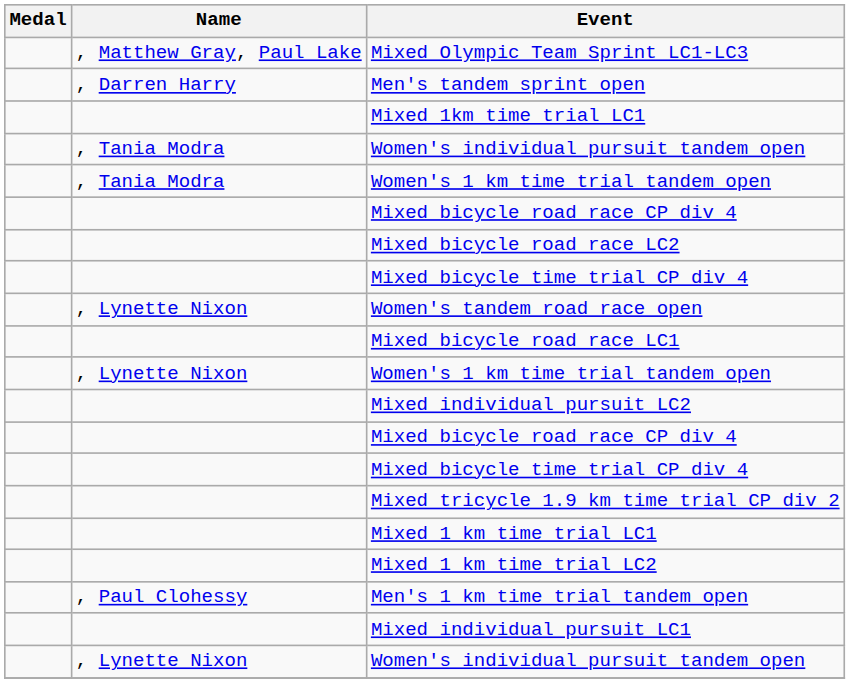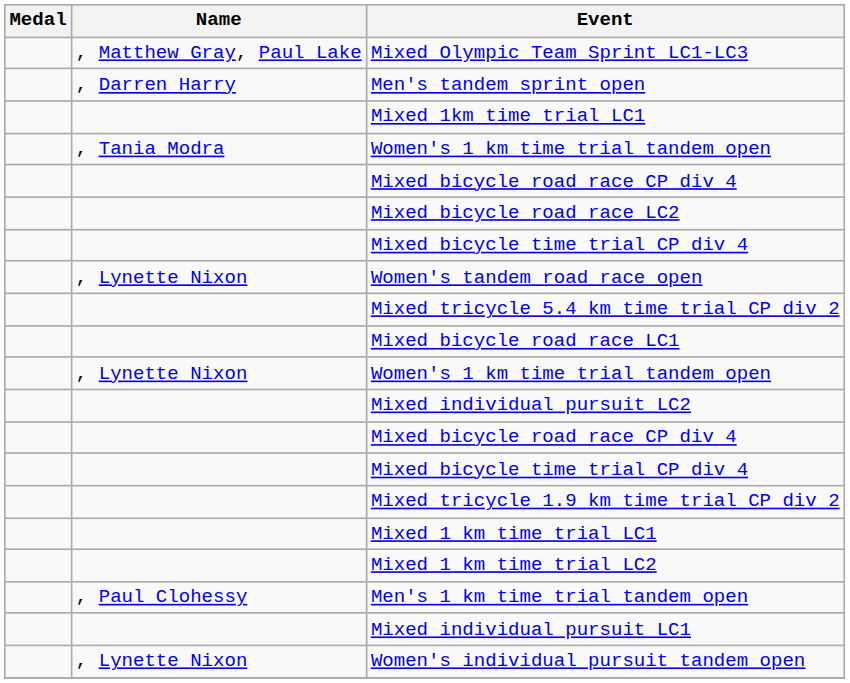 <table class="wikitable sortable" style="font-size:90%">
 <tr>
 <th>Medal</th>
 <th>Name</th>
 <th>Event</th>
 </tr>
 <tr>
 <td></td>
 <td>, <a href='#'>Matthew Gray</a>, <a href='#'>Paul Lake</a></td>
 <td><a href='#'>Mixed Olympic Team Sprint LC1-LC3</a></td>
 </tr>
 <tr>
 <td></td>
 <td>, <a href='#'>Darren Harry</a></td>
 <td><a href='#'>Men's tandem sprint open</a></td>
 </tr>
 <tr>
 <td></td>
 <td></td>
 <td><a href='#'>Mixed 1km time trial LC1</a></td>
-</tr>
-<tr>
-<td></td>
-<td>, <a href='#'>Tania Modra</a></td>
-<td><a href='#'>Women's individual pursuit tandem open</a></td>
 </tr>
 <tr>
 <td></td>
 <td>, <a href='#'>Tania Modra</a></td>
 <td><a href='#'>Women's 1 km time trial tandem open</a></td>
 </tr>
 <tr>
 <td></td>
 <td></td>
 <td><a href='#'>Mixed bicycle road race CP div 4</a></td>
 </tr>
 <tr>
 <td></td>
 <td></td>
 <td><a href='#'>Mixed bicycle road race LC2</a></td>
 </tr>
 <tr>
 <td></td>
 <td></td>
 <td><a href='#'>Mixed bicycle time trial CP div 4</a></td>
 </tr>
 <tr>
 <td></td>
 <td>, <a href='#'>Lynette Nixon</a></td>
 <td><a href='#'>Women's tandem road race open</a></td>
+</tr>
+<tr>
+<td></td>
+<td></td>
+<td><a href='#'>Mixed tricycle 5.4 km time trial CP div 2</a></td>
 </tr>
 <tr>
 <td></td>
 <td></td>
 <td><a href='#'>Mixed bicycle road race LC1</a></td>
 </tr>
 <tr>
 <td></td>
 <td>, <a href='#'>Lynette Nixon</a></td>
 <td><a href='#'>Women's 1 km time trial tandem open</a></td>
 </tr>
 <tr>
 <td></td>
 <td></td>
 <td><a href='#'>Mixed individual pursuit LC2</a></td>
 </tr>
 <tr>
 <td></td>
 <td></td>
 <td><a href='#'>Mixed bicycle road race CP div 4</a></td>
 </tr>
 <tr>
 <td></td>
 <td></td>
 <td><a href='#'>Mixed bicycle time trial CP div 4</a></td>
 </tr>
 <tr>
 <td></td>
 <td></td>
 <td><a href='#'>Mixed tricycle 1.9 km time trial CP div 2</a></td>
 </tr>
 <tr>
 <td></td>
 <td></td>
 <td><a href='#'>Mixed 1 km time trial LC1</a></td>
 </tr>
 <tr>
 <td></td>
 <td></td>
 <td><a href='#'>Mixed 1 km time trial LC2</a></td>
 </tr>
 <tr>
 <td></td>
 <td>, <a href='#'>Paul Clohessy</a></td>
 <td><a href='#'>Men's 1 km time trial tandem open</a></td>
 </tr>
 <tr>
 <td></td>
 <td></td>
 <td><a href='#'>Mixed individual pursuit LC1</a></td>
 </tr>
 <tr>
 <td></td>
 <td>,  <a href='#'>Lynette Nixon</a></td>
 <td><a href='#'>Women's individual pursuit tandem open</a></td>
 </tr>
 <tr>
 </tr>
 </table>
